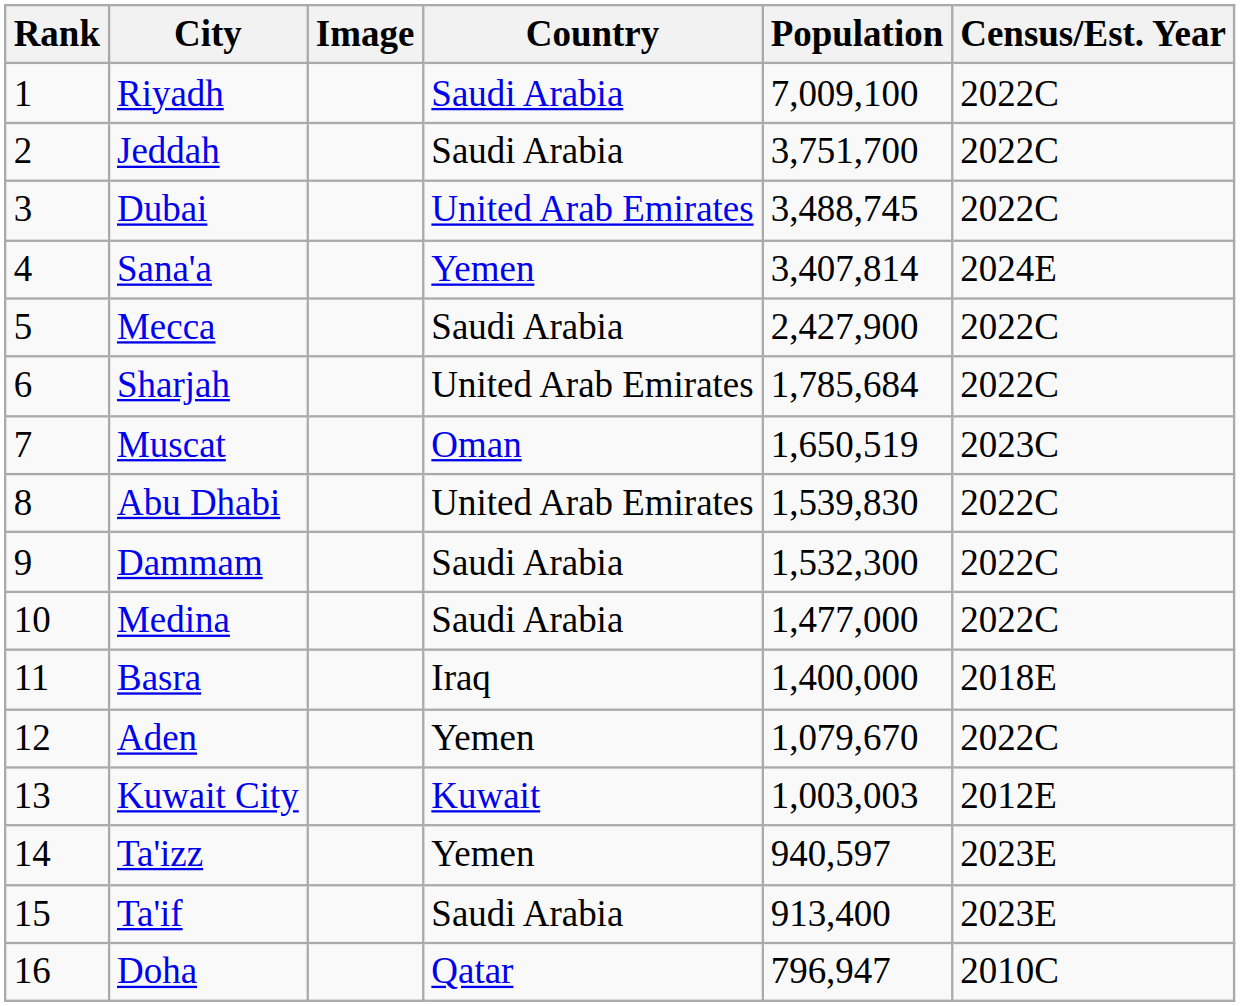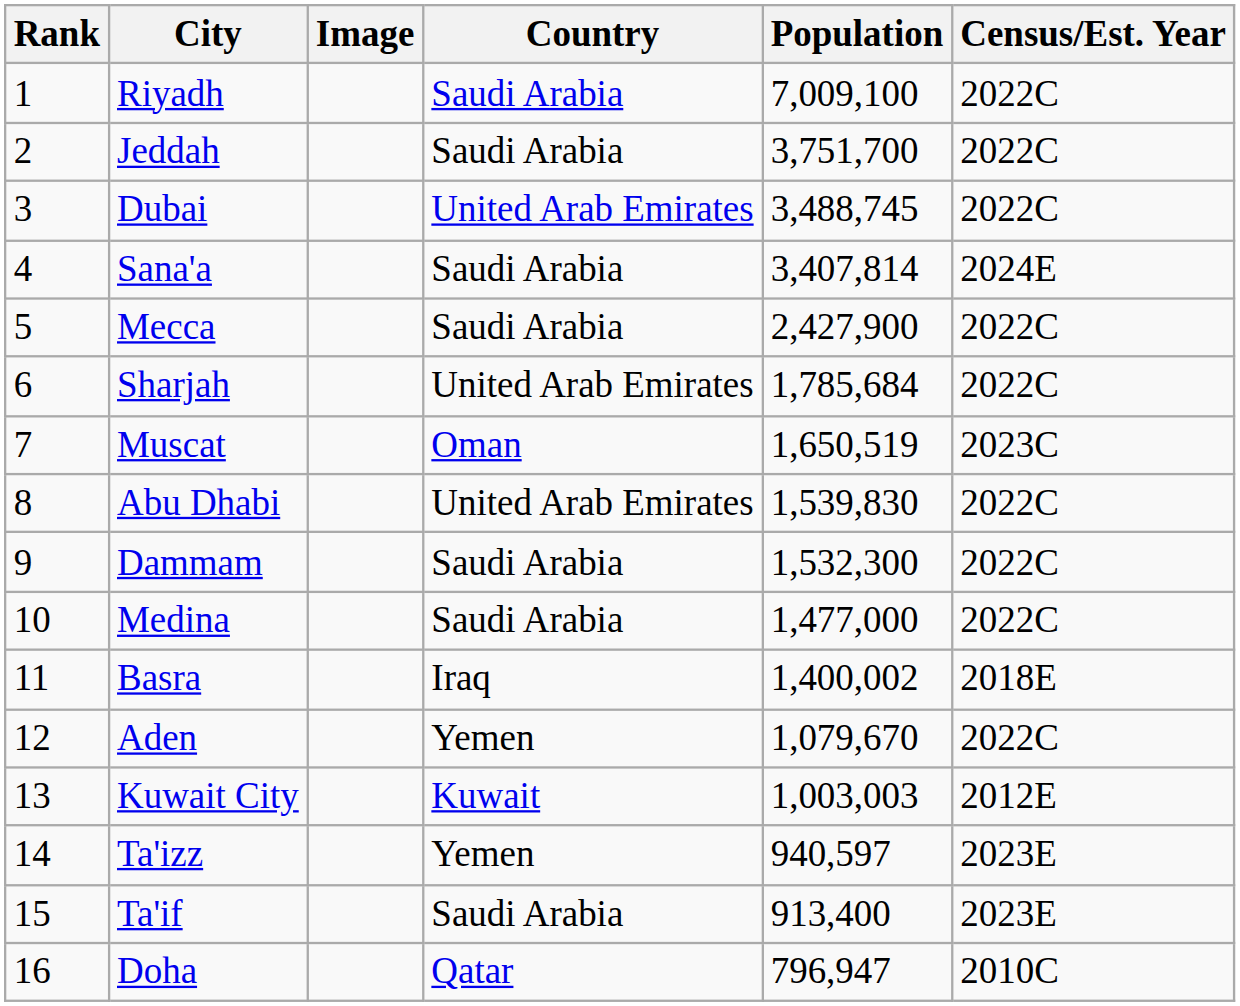 <table class="wikitable sortable">
 <tr>
 <th>Rank</th>
 <th>City</th>
 <th>Image</th>
 <th>Country</th>
 <th>Population</th>
 <th>Census/Est. Year</th>
 </tr>
 <tr style="vertical-align: top; text-align: left;">
 <td>1</td>
 <td><a href='#'>Riyadh</a></td>
 <td></td>
 <td><a href='#'>Saudi Arabia</a></td>
 <td>7,009,100</td>
 <td>2022C</td>
 </tr>
 <tr style="vertical-align: top; text-align: left;">
 <td>2</td>
 <td><a href='#'>Jeddah</a></td>
 <td></td>
 <td>Saudi Arabia</td>
 <td>3,751,700</td>
 <td>2022C</td>
 </tr>
 <tr style="vertical-align: top; text-align: left;">
 <td>3</td>
 <td><a href='#'>Dubai</a></td>
 <td></td>
 <td><a href='#'>United Arab Emirates</a></td>
 <td>3,488,745</td>
 <td>2022C</td>
 </tr>
 <tr style="vertical-align: top; text-align: left;">
 <td>4</td>
 <td><a href='#'>Sana'a</a></td>
 <td></td>
-<td><a href='#'>Yemen</a></td>
+<td>Saudi Arabia</td>
 <td>3,407,814</td>
 <td>2024E</td>
 </tr>
 <tr style="vertical-align: top; text-align: left;">
 <td>5</td>
 <td><a href='#'>Mecca</a></td>
 <td></td>
 <td>Saudi Arabia</td>
 <td>2,427,900</td>
 <td>2022C</td>
 </tr>
 <tr style="vertical-align: top; text-align: left;">
 <td>6</td>
 <td><a href='#'>Sharjah</a></td>
 <td></td>
 <td>United Arab Emirates</td>
 <td>1,785,684</td>
 <td>2022C</td>
 </tr>
 <tr style="vertical-align: top; text-align: left;">
 <td>7</td>
 <td><a href='#'>Muscat</a></td>
 <td></td>
 <td><a href='#'>Oman</a></td>
 <td>1,650,519</td>
 <td>2023C</td>
 </tr>
 <tr style="vertical-align: top; text-align: left;">
 <td>8</td>
 <td><a href='#'>Abu Dhabi</a></td>
 <td></td>
 <td>United Arab Emirates</td>
 <td>1,539,830</td>
 <td>2022C</td>
 </tr>
 <tr style="vertical-align: top; text-align: left;">
 <td>9</td>
 <td><a href='#'>Dammam</a></td>
 <td></td>
 <td>Saudi Arabia</td>
 <td>1,532,300</td>
 <td>2022C</td>
 </tr>
 <tr style="vertical-align: top; text-align: left;">
 <td>10</td>
 <td><a href='#'>Medina</a></td>
 <td></td>
 <td>Saudi Arabia</td>
 <td>1,477,000</td>
 <td>2022C</td>
 </tr>
 <tr style="vertical-align: top; text-align: left;">
 <td>11</td>
 <td><a href='#'>Basra</a></td>
 <td></td>
 <td>Iraq</td>
-<td>1,400,000</td>
+<td>1,400,002</td>
 <td>2018E</td>
 </tr>
 <tr style="vertical-align: top; text-align: left;">
 <td>12</td>
 <td><a href='#'>Aden</a></td>
 <td></td>
 <td>Yemen</td>
 <td>1,079,670</td>
 <td>2022C</td>
 </tr>
 <tr style="vertical-align: top; text-align: left;">
 <td>13</td>
 <td><a href='#'>Kuwait City</a></td>
 <td></td>
 <td><a href='#'>Kuwait</a></td>
 <td>1,003,003</td>
 <td>2012E</td>
 </tr>
 <tr style="vertical-align: top; text-align: left;">
 <td>14</td>
 <td><a href='#'>Ta'izz</a></td>
 <td></td>
 <td>Yemen</td>
 <td>940,597</td>
 <td>2023E</td>
 </tr>
 <tr style="vertical-align: top; text-align: left;">
 <td>15</td>
 <td><a href='#'>Ta'if</a></td>
 <td></td>
 <td>Saudi Arabia</td>
 <td>913,400</td>
 <td>2023E</td>
 </tr>
 <tr style="vertical-align: top; text-align: left;">
 <td>16</td>
 <td><a href='#'>Doha</a></td>
 <td></td>
 <td><a href='#'>Qatar</a></td>
 <td>796,947</td>
 <td>2010C</td>
 </tr>
 </table>
